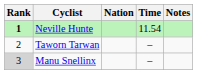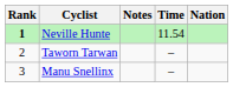 <table class="wikitable sortable" style="text-align:center">
 <tr>
 <th>Rank</th>
 <th>Cyclist</th>
+<th>Notes</th>
+<th>Time</th>
 <th>Nation</th>
-<th>Time</th>
-<th>Notes</th>
 </tr>
 <tr bgcolor=bbf3bb>
 <td><strong>1</strong></td>
 <td align=left data-sort-value="Hunte, Neville"><a href='#'>Neville Hunte</a></td>
+<td></td>
+<td>11.54</td>
 <td align=left></td>
-<td>11.54</td>
-<td></td>
 </tr>
 <tr>
 <td>2</td>
 <td align=left><a href='#'>Taworn Tarwan</a></td>
+<td></td>
+<td>–</td>
 <td align=left></td>
-<td>–</td>
-<td></td>
 </tr>
 <tr>
-<td style="background: lightgrey;">3</td>
+<td>3</td>
 <td align=left data-sort-value="Snellinx, Manu"><a href='#'>Manu Snellinx</a></td>
+<td></td>
+<td>–</td>
 <td align=left></td>
-<td>–</td>
-<td></td>
 </tr>
 </table>
